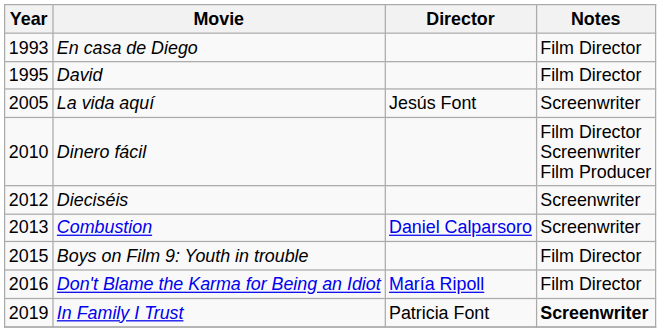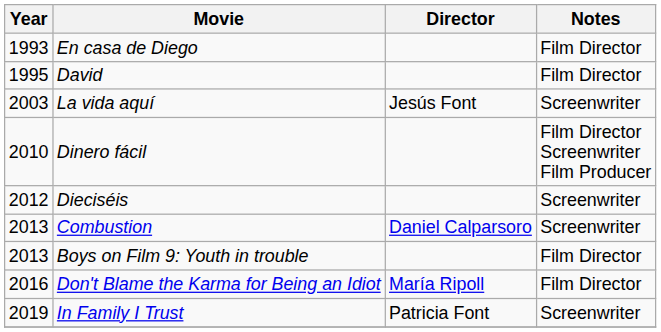 <table class="wikitable" style="font-size: 90%;">
 <tr>
 <th>Year</th>
 <th>Movie</th>
 <th>Director</th>
 <th>Notes</th>
 </tr>
 <tr>
 <td>1993</td>
 <td><em>En casa de Diego</em></td>
 <td></td>
 <td>Film Director</td>
 </tr>
 <tr>
 <td>1995</td>
 <td><em>David</em></td>
 <td></td>
 <td>Film Director</td>
 </tr>
 <tr>
-<td>2005</td>
+<td>2003</td>
 <td><em>La vida aquí</em></td>
 <td>Jesús Font</td>
 <td>Screenwriter</td>
 </tr>
 <tr>
 <td>2010</td>
 <td><em>Dinero fácil</em></td>
 <td></td>
 <td>Film Director<br>Screenwriter<br>Film Producer</td>
 </tr>
 <tr>
 <td>2012</td>
 <td><em>Dieciséis</em></td>
 <td></td>
 <td>Screenwriter</td>
 </tr>
 <tr>
 <td>2013</td>
 <td><em><a href='#'>Combustion</a></em></td>
 <td><a href='#'>Daniel Calparsoro</a></td>
 <td>Screenwriter</td>
 </tr>
 <tr>
-<td>2015</td>
+<td>2013</td>
 <td><em>Boys on Film 9: Youth in trouble</em></td>
 <td></td>
 <td>Film Director</td>
 </tr>
 <tr>
 <td>2016</td>
 <td><em><a href='#'>Don't Blame the Karma for Being an Idiot</a></em></td>
 <td><a href='#'>María Ripoll</a></td>
 <td>Film Director</td>
 </tr>
 <tr>
 <td>2019</td>
 <td><em><a href='#'>In Family I Trust</a></em></td>
 <td>Patricia Font</td>
-<td><strong>Screenwriter</strong></td>
+<td>Screenwriter</td>
 </tr>
 <tr>
 </tr>
 </table>
